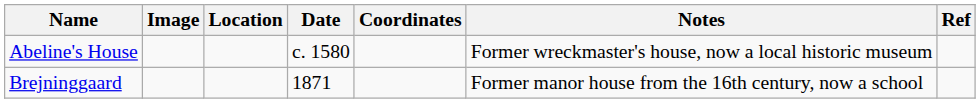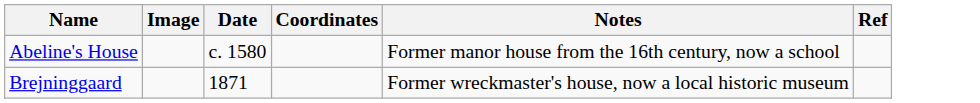 <table class="wikitable sortable">
 <tr>
 <th>Name</th>
 <th>Image</th>
-<th>Location</th>
 <th>Date</th>
 <th>Coordinates</th>
 <th>Notes</th>
 <th>Ref</th>
 </tr>
 <tr>
 <td><a href='#'>Abeline's House</a></td>
 <td></td>
-<td></td>
 <td>c. 1580</td>
 <td></td>
-<td>Former wreckmaster's house, now a local historic museum</td>
+<td>Former manor house from the 16th century, now a school</td>
 <td></td>
 </tr>
 <tr>
 <td><a href='#'>Brejninggaard</a></td>
 <td></td>
-<td></td>
 <td>1871</td>
 <td></td>
-<td>Former manor house from the 16th century, now a school</td>
+<td>Former wreckmaster's house, now a local historic museum</td>
 <td></td>
 </tr>
 </table>
